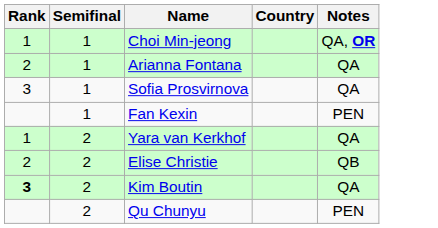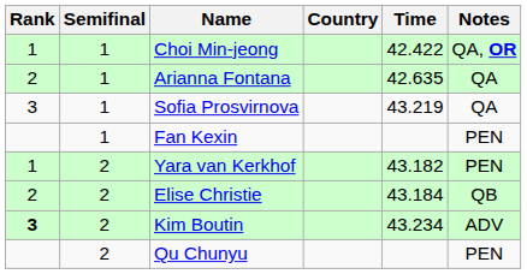 <table class="wikitable sortable" style="text-align:center">
 <tr>
 <th>Rank</th>
 <th>Semifinal</th>
 <th>Name</th>
 <th>Country</th>
+<th>Time</th>
 <th>Notes</th>
 </tr>
 <tr bgcolor=ccffcc>
 <td>1</td>
 <td>1</td>
 <td align=left><a href='#'>Choi Min-jeong</a></td>
 <td align=left></td>
+<td>42.422</td>
 <td>QA, <strong><a href='#'>OR</a></strong></td>
 </tr>
 <tr bgcolor=ccffcc>
 <td>2</td>
 <td>1</td>
 <td align=left><a href='#'>Arianna Fontana</a></td>
 <td align=left></td>
+<td>42.635</td>
 <td>QA</td>
 </tr>
 <tr>
 <td>3</td>
 <td>1</td>
 <td align=left><a href='#'>Sofia Prosvirnova</a></td>
 <td align=left></td>
+<td>43.219</td>
 <td>QA</td>
 </tr>
 <tr>
 <td></td>
 <td>1</td>
 <td align=left><a href='#'>Fan Kexin</a></td>
 <td align=left></td>
+<td></td>
 <td>PEN</td>
 </tr>
 <tr bgcolor=ccffcc>
 <td>1</td>
 <td>2</td>
 <td align=left><a href='#'>Yara van Kerkhof</a></td>
 <td align=left></td>
-<td>QA</td>
+<td>43.182</td>
+<td>PEN</td>
 </tr>
 <tr bgcolor=ccffcc>
 <td>2</td>
 <td>2</td>
 <td align=left><a href='#'>Elise Christie</a></td>
 <td align=left></td>
+<td>43.184</td>
 <td>QB</td>
 </tr>
 <tr bgcolor=ccffcc>
 <td><strong>3</strong></td>
 <td>2</td>
 <td align=left><a href='#'>Kim Boutin</a></td>
 <td align=left></td>
-<td>QA</td>
+<td>43.234</td>
+<td>ADV</td>
 </tr>
 <tr>
 <td></td>
 <td>2</td>
 <td align=left><a href='#'>Qu Chunyu</a></td>
 <td align=left></td>
+<td></td>
 <td>PEN</td>
 </tr>
 </table>
